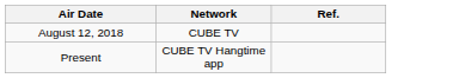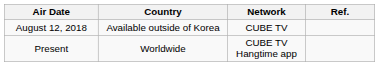 <table class="wikitable" style="text-align:center;">
 <tr>
 <th width=200>Air Date</th>
+<th width=280>Country</th>
 <th width=150>Network</th>
 <th width=150>Ref.</th>
 </tr>
 <tr>
 <td>August 12, 2018</td>
+<td>Available outside of Korea</td>
 <td>CUBE TV</td>
 <td></td>
 </tr>
 <tr>
 <td>Present <br></td>
+<td>Worldwide</td>
 <td>CUBE TV Hangtime app</td>
 <td></td>
 </tr>
 </table>
